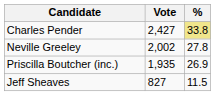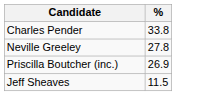 <table class="wikitable">
 <tr>
 <th bgcolor="#DDDDFF" width="200px">Candidate</th>
-<th bgcolor="#DDDDFF" width="50px">Vote</th>
 <th bgcolor="#DDDDFF" width="30px">%</th>
 </tr>
 <tr>
 <td>Charles Pender</td>
-<td>2,427</td>
-<td style="background: khaki;">33.8</td>
+<td>33.8</td>
 </tr>
 <tr>
 <td>Neville Greeley</td>
-<td>2,002</td>
 <td>27.8</td>
 </tr>
 <tr>
 <td>Priscilla Boutcher (inc.)</td>
-<td>1,935</td>
 <td>26.9</td>
 </tr>
 <tr>
 <td>Jeff Sheaves</td>
-<td>827</td>
 <td>11.5</td>
 </tr>
 </table>
